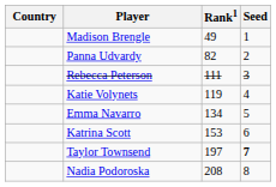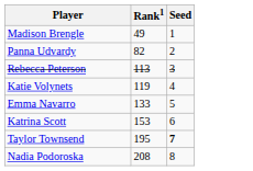 <table class="sortable wikitable">
 <tr>
-<th width="70">Country</th>
 <th width="175">Player</th>
 <th>Rank<sup>1</sup></th>
 <th>Seed</th>
 </tr>
 <tr>
-<td></td>
 <td><a href='#'>Madison Brengle</a></td>
 <td>49</td>
 <td>1</td>
 </tr>
 <tr>
-<td></td>
 <td><a href='#'>Panna Udvardy</a></td>
 <td>82</td>
 <td>2</td>
 </tr>
 <tr>
-<td><s></s></td>
 <td><s><a href='#'>Rebecca Peterson</a></s></td>
-<td><s>111</s></td>
+<td><s>113</s></td>
 <td><s>3</s></td>
 </tr>
 <tr>
-<td></td>
 <td><a href='#'>Katie Volynets</a></td>
 <td>119</td>
 <td>4</td>
 </tr>
 <tr>
-<td></td>
 <td><a href='#'>Emma Navarro</a></td>
-<td>134</td>
+<td>133</td>
 <td>5</td>
 </tr>
 <tr>
-<td></td>
 <td><a href='#'>Katrina Scott</a></td>
 <td>153</td>
 <td>6</td>
 </tr>
 <tr>
-<td></td>
 <td><a href='#'>Taylor Townsend</a></td>
-<td>197</td>
+<td>195</td>
 <td><strong>7</strong></td>
 </tr>
 <tr>
-<td></td>
 <td><a href='#'>Nadia Podoroska</a></td>
 <td>208</td>
 <td>8</td>
 </tr>
 </table>
